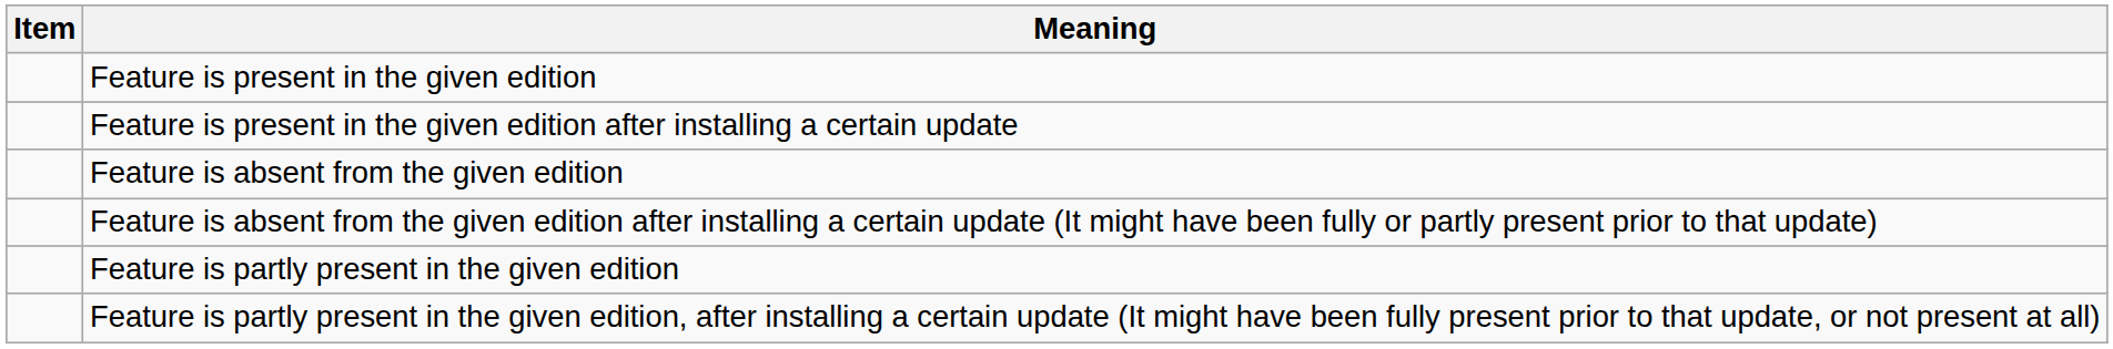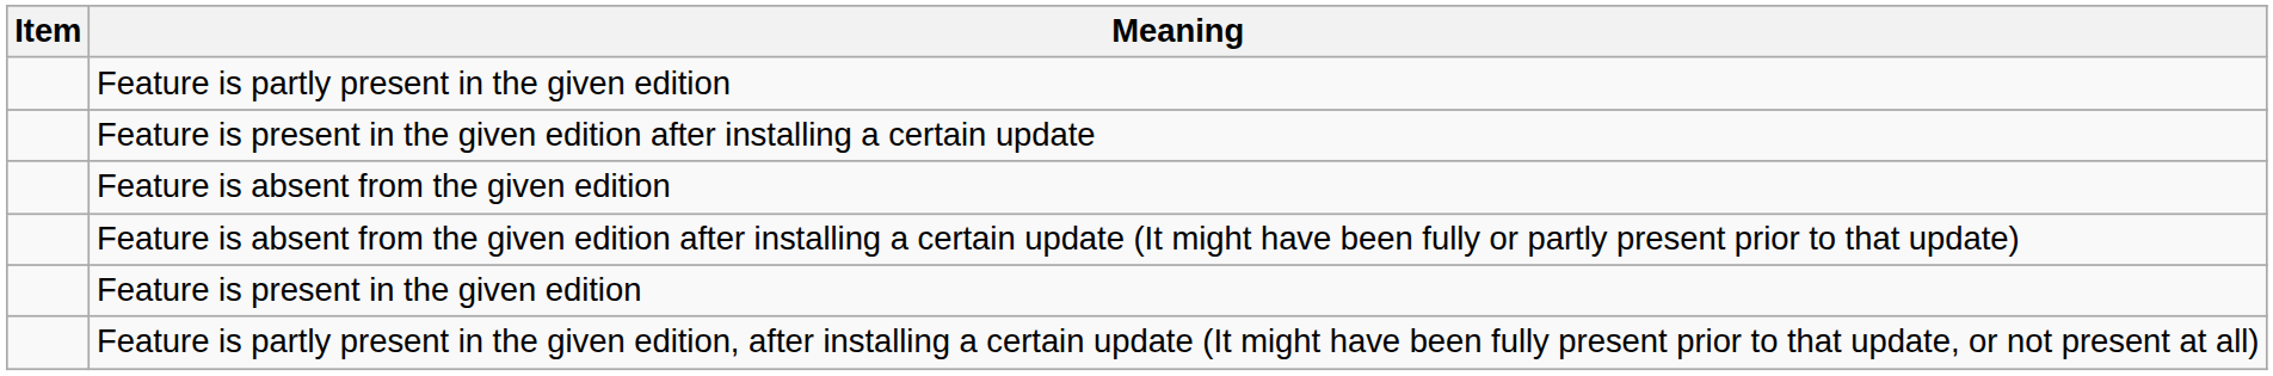 <table class="wikitable sticky-header" style="margin-left:auto; margin-right:auto;">
 <tr>
 <th scope="col">Item</th>
 <th scope="col">Meaning</th>
 </tr>
 <tr>
 <td></td>
-<td>Feature is present in the given edition</td>
+<td>Feature is partly present in the given edition</td>
 </tr>
 <tr>
 <td></td>
 <td>Feature is present in the given edition after installing a certain update</td>
 </tr>
 <tr>
 <td></td>
 <td>Feature is absent from the given edition</td>
 </tr>
 <tr>
 <td></td>
 <td>Feature is absent from the given edition after installing a certain update (It might have been fully or partly present prior to that update)</td>
 </tr>
 <tr>
 <td></td>
-<td>Feature is partly present in the given edition</td>
+<td>Feature is present in the given edition</td>
 </tr>
 <tr>
 <td></td>
 <td>Feature is partly present in the given edition, after installing a certain update (It might have been fully present prior to that update, or not present at all)</td>
 </tr>
 </table>
